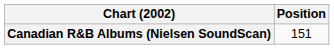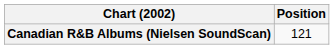 <table class="wikitable plainrowheaders" style="text-align:center">
 <tr>
 <th scope="col">Chart (2002)</th>
 <th scope="col">Position</th>
 </tr>
 <tr>
 <th scope="row">Canadian R&B Albums (Nielsen SoundScan)</th>
-<td>151</td>
+<td>121</td>
 </tr>
 </table>
